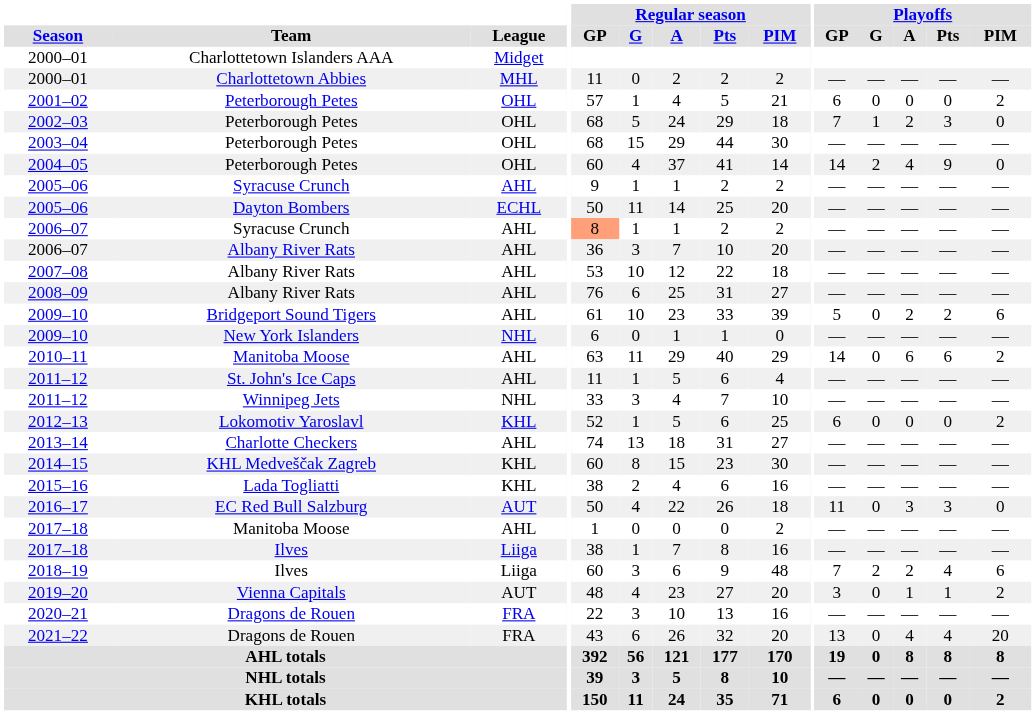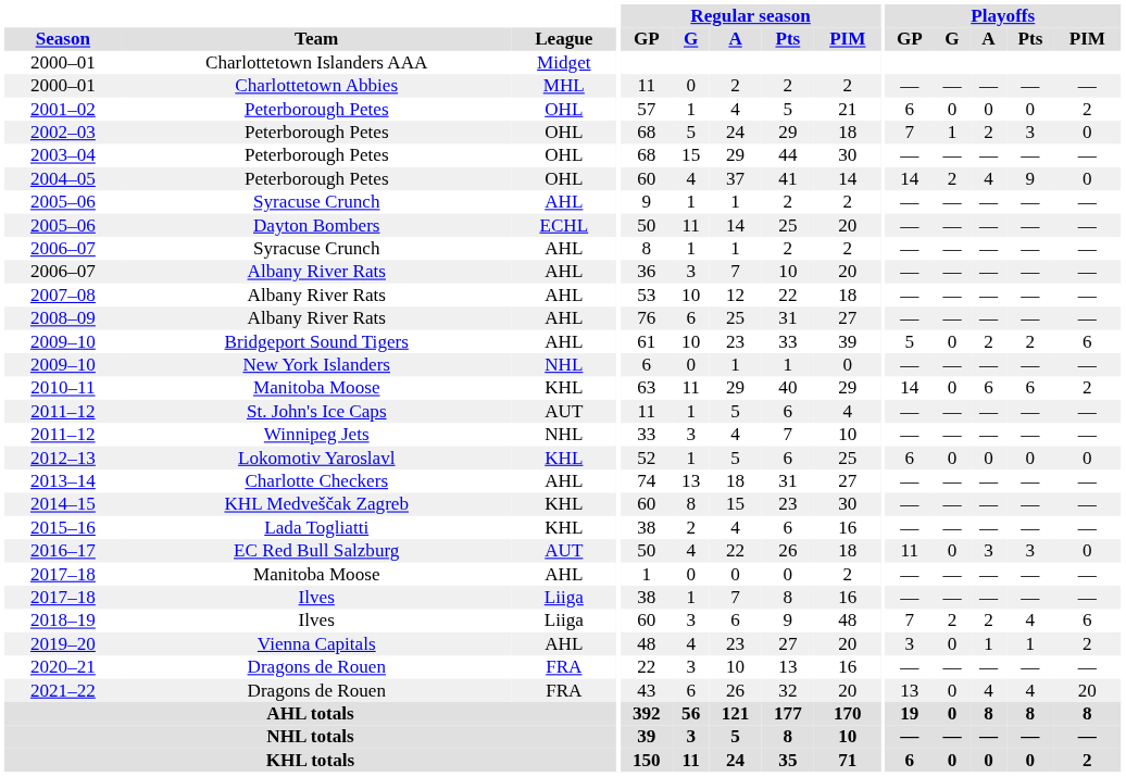 <table border="0" cellpadding="1" cellspacing="0" style="text-align:center; width:60em">
 <tr bgcolor="#e0e0e0">
 <th colspan="3" bgcolor="#ffffff"></th>
 <th rowspan="99" bgcolor="#ffffff"></th>
 <th colspan="5"><a href='#'>Regular season</a></th>
 <th rowspan="99" bgcolor="#ffffff"></th>
 <th colspan="5"><a href='#'>Playoffs</a></th>
 </tr>
 <tr bgcolor="#e0e0e0">
 <th><a href='#'>Season</a></th>
 <th>Team</th>
 <th>League</th>
 <th>GP</th>
 <th><a href='#'>G</a></th>
 <th><a href='#'>A</a></th>
 <th><a href='#'>Pts</a></th>
 <th><a href='#'>PIM</a></th>
 <th>GP</th>
 <th>G</th>
 <th>A</th>
 <th>Pts</th>
 <th>PIM</th>
 </tr>
 <tr>
 <td>2000–01</td>
 <td>Charlottetown Islanders AAA</td>
 <td><a href='#'>Midget</a></td>
 <td></td>
 <td></td>
 <td></td>
 <td></td>
 <td></td>
 <td></td>
 <td></td>
 <td></td>
 <td></td>
 <td></td>
 </tr>
 <tr bgcolor="#f0f0f0">
 <td>2000–01</td>
 <td><a href='#'>Charlottetown Abbies</a></td>
 <td><a href='#'>MHL</a></td>
 <td>11</td>
 <td>0</td>
 <td>2</td>
 <td>2</td>
 <td>2</td>
 <td>—</td>
 <td>—</td>
 <td>—</td>
 <td>—</td>
 <td>—</td>
 </tr>
 <tr>
 <td><a href='#'>2001–02</a></td>
 <td><a href='#'>Peterborough Petes</a></td>
 <td><a href='#'>OHL</a></td>
 <td>57</td>
 <td>1</td>
 <td>4</td>
 <td>5</td>
 <td>21</td>
 <td>6</td>
 <td>0</td>
 <td>0</td>
 <td>0</td>
 <td>2</td>
 </tr>
 <tr bgcolor="#f0f0f0">
 <td><a href='#'>2002–03</a></td>
 <td>Peterborough Petes</td>
 <td>OHL</td>
 <td>68</td>
 <td>5</td>
 <td>24</td>
 <td>29</td>
 <td>18</td>
 <td>7</td>
 <td>1</td>
 <td>2</td>
 <td>3</td>
 <td>0</td>
 </tr>
 <tr>
 <td><a href='#'>2003–04</a></td>
 <td>Peterborough Petes</td>
 <td>OHL</td>
 <td>68</td>
 <td>15</td>
 <td>29</td>
 <td>44</td>
 <td>30</td>
 <td>—</td>
 <td>—</td>
 <td>—</td>
 <td>—</td>
 <td>—</td>
 </tr>
 <tr bgcolor="#f0f0f0">
 <td><a href='#'>2004–05</a></td>
 <td>Peterborough Petes</td>
 <td>OHL</td>
 <td>60</td>
 <td>4</td>
 <td>37</td>
 <td>41</td>
 <td>14</td>
 <td>14</td>
 <td>2</td>
 <td>4</td>
 <td>9</td>
 <td>0</td>
 </tr>
 <tr>
 <td><a href='#'>2005–06</a></td>
 <td><a href='#'>Syracuse Crunch</a></td>
 <td><a href='#'>AHL</a></td>
 <td>9</td>
 <td>1</td>
 <td>1</td>
 <td>2</td>
 <td>2</td>
 <td>—</td>
 <td>—</td>
 <td>—</td>
 <td>—</td>
 <td>—</td>
 </tr>
 <tr bgcolor="#f0f0f0">
 <td><a href='#'>2005–06</a></td>
 <td><a href='#'>Dayton Bombers</a></td>
 <td><a href='#'>ECHL</a></td>
 <td>50</td>
 <td>11</td>
 <td>14</td>
 <td>25</td>
 <td>20</td>
 <td>—</td>
 <td>—</td>
 <td>—</td>
 <td>—</td>
 <td>—</td>
 </tr>
 <tr>
 <td><a href='#'>2006–07</a></td>
 <td>Syracuse Crunch</td>
 <td>AHL</td>
-<td style="background: lightsalmon;">8</td>
+<td>8</td>
 <td>1</td>
 <td>1</td>
 <td>2</td>
 <td>2</td>
 <td>—</td>
 <td>—</td>
 <td>—</td>
 <td>—</td>
 <td>—</td>
 </tr>
 <tr bgcolor="#f0f0f0">
 <td>2006–07</td>
 <td><a href='#'>Albany River Rats</a></td>
 <td>AHL</td>
 <td>36</td>
 <td>3</td>
 <td>7</td>
 <td>10</td>
 <td>20</td>
 <td>—</td>
 <td>—</td>
 <td>—</td>
 <td>—</td>
 <td>—</td>
 </tr>
 <tr>
 <td><a href='#'>2007–08</a></td>
 <td>Albany River Rats</td>
 <td>AHL</td>
 <td>53</td>
 <td>10</td>
 <td>12</td>
 <td>22</td>
 <td>18</td>
 <td>—</td>
 <td>—</td>
 <td>—</td>
 <td>—</td>
 <td>—</td>
 </tr>
 <tr bgcolor="#f0f0f0">
 <td><a href='#'>2008–09</a></td>
 <td>Albany River Rats</td>
 <td>AHL</td>
 <td>76</td>
 <td>6</td>
 <td>25</td>
 <td>31</td>
 <td>27</td>
 <td>—</td>
 <td>—</td>
 <td>—</td>
 <td>—</td>
 <td>—</td>
 </tr>
 <tr>
 <td><a href='#'>2009–10</a></td>
 <td><a href='#'>Bridgeport Sound Tigers</a></td>
 <td>AHL</td>
 <td>61</td>
 <td>10</td>
 <td>23</td>
 <td>33</td>
 <td>39</td>
 <td>5</td>
 <td>0</td>
 <td>2</td>
 <td>2</td>
 <td>6</td>
 </tr>
 <tr bgcolor="#f0f0f0">
 <td><a href='#'>2009–10</a></td>
 <td><a href='#'>New York Islanders</a></td>
 <td><a href='#'>NHL</a></td>
 <td>6</td>
 <td>0</td>
 <td>1</td>
 <td>1</td>
 <td>0</td>
 <td>—</td>
 <td>—</td>
 <td>—</td>
 <td>—</td>
 <td>—</td>
 </tr>
 <tr>
 <td><a href='#'>2010–11</a></td>
 <td><a href='#'>Manitoba Moose</a></td>
-<td>AHL</td>
+<td>KHL</td>
 <td>63</td>
 <td>11</td>
 <td>29</td>
 <td>40</td>
 <td>29</td>
 <td>14</td>
 <td>0</td>
 <td>6</td>
 <td>6</td>
 <td>2</td>
 </tr>
 <tr bgcolor="#f0f0f0">
 <td><a href='#'>2011–12</a></td>
 <td><a href='#'>St. John's Ice Caps</a></td>
-<td>AHL</td>
+<td>AUT</td>
 <td>11</td>
 <td>1</td>
 <td>5</td>
 <td>6</td>
 <td>4</td>
 <td>—</td>
 <td>—</td>
 <td>—</td>
 <td>—</td>
 <td>—</td>
 </tr>
 <tr>
 <td><a href='#'>2011–12</a></td>
 <td><a href='#'>Winnipeg Jets</a></td>
 <td>NHL</td>
 <td>33</td>
 <td>3</td>
 <td>4</td>
 <td>7</td>
 <td>10</td>
 <td>—</td>
 <td>—</td>
 <td>—</td>
 <td>—</td>
 <td>—</td>
 </tr>
 <tr bgcolor="#f0f0f0">
 <td><a href='#'>2012–13</a></td>
 <td><a href='#'>Lokomotiv Yaroslavl</a></td>
 <td><a href='#'>KHL</a></td>
 <td>52</td>
 <td>1</td>
 <td>5</td>
 <td>6</td>
 <td>25</td>
 <td>6</td>
 <td>0</td>
 <td>0</td>
 <td>0</td>
-<td>2</td>
+<td>0</td>
 </tr>
 <tr>
 <td><a href='#'>2013–14</a></td>
 <td><a href='#'>Charlotte Checkers</a></td>
 <td>AHL</td>
 <td>74</td>
 <td>13</td>
 <td>18</td>
 <td>31</td>
 <td>27</td>
 <td>—</td>
 <td>—</td>
 <td>—</td>
 <td>—</td>
 <td>—</td>
 </tr>
 <tr bgcolor="#f0f0f0">
 <td><a href='#'>2014–15</a></td>
 <td><a href='#'>KHL Medveščak Zagreb</a></td>
 <td>KHL</td>
 <td>60</td>
 <td>8</td>
 <td>15</td>
 <td>23</td>
 <td>30</td>
 <td>—</td>
 <td>—</td>
 <td>—</td>
 <td>—</td>
 <td>—</td>
 </tr>
 <tr>
 <td><a href='#'>2015–16</a></td>
 <td><a href='#'>Lada Togliatti</a></td>
 <td>KHL</td>
 <td>38</td>
 <td>2</td>
 <td>4</td>
 <td>6</td>
 <td>16</td>
 <td>—</td>
 <td>—</td>
 <td>—</td>
 <td>—</td>
 <td>—</td>
 </tr>
 <tr bgcolor="#f0f0f0">
 <td><a href='#'>2016–17</a></td>
 <td><a href='#'>EC Red Bull Salzburg</a></td>
 <td><a href='#'>AUT</a></td>
 <td>50</td>
 <td>4</td>
 <td>22</td>
 <td>26</td>
 <td>18</td>
 <td>11</td>
 <td>0</td>
 <td>3</td>
 <td>3</td>
 <td>0</td>
 </tr>
 <tr>
 <td><a href='#'>2017–18</a></td>
 <td>Manitoba Moose</td>
 <td>AHL</td>
 <td>1</td>
 <td>0</td>
 <td>0</td>
 <td>0</td>
 <td>2</td>
 <td>—</td>
 <td>—</td>
 <td>—</td>
 <td>—</td>
 <td>—</td>
 </tr>
 <tr bgcolor="#f0f0f0">
 <td><a href='#'>2017–18</a></td>
 <td><a href='#'>Ilves</a></td>
 <td><a href='#'>Liiga</a></td>
 <td>38</td>
 <td>1</td>
 <td>7</td>
 <td>8</td>
 <td>16</td>
 <td>—</td>
 <td>—</td>
 <td>—</td>
 <td>—</td>
 <td>—</td>
 </tr>
 <tr>
 <td><a href='#'>2018–19</a></td>
 <td>Ilves</td>
 <td>Liiga</td>
 <td>60</td>
 <td>3</td>
 <td>6</td>
 <td>9</td>
 <td>48</td>
 <td>7</td>
 <td>2</td>
 <td>2</td>
 <td>4</td>
 <td>6</td>
 </tr>
 <tr bgcolor="#f0f0f0">
 <td><a href='#'>2019–20</a></td>
 <td><a href='#'>Vienna Capitals</a></td>
-<td>AUT</td>
+<td>AHL</td>
 <td>48</td>
 <td>4</td>
 <td>23</td>
 <td>27</td>
 <td>20</td>
 <td>3</td>
 <td>0</td>
 <td>1</td>
 <td>1</td>
 <td>2</td>
 </tr>
 <tr>
 <td><a href='#'>2020–21</a></td>
 <td><a href='#'>Dragons de Rouen</a></td>
 <td><a href='#'>FRA</a></td>
 <td>22</td>
 <td>3</td>
 <td>10</td>
 <td>13</td>
 <td>16</td>
 <td>—</td>
 <td>—</td>
 <td>—</td>
 <td>—</td>
 <td>—</td>
 </tr>
 <tr bgcolor="#f0f0f0">
 <td><a href='#'>2021–22</a></td>
 <td>Dragons de Rouen</td>
 <td>FRA</td>
 <td>43</td>
 <td>6</td>
 <td>26</td>
 <td>32</td>
 <td>20</td>
 <td>13</td>
 <td>0</td>
 <td>4</td>
 <td>4</td>
 <td>20</td>
 </tr>
 <tr bgcolor="#e0e0e0">
 <th colspan="3">AHL totals</th>
 <th>392</th>
 <th>56</th>
 <th>121</th>
 <th>177</th>
 <th>170</th>
 <th>19</th>
 <th>0</th>
 <th>8</th>
 <th>8</th>
 <th>8</th>
 </tr>
 <tr bgcolor="#e0e0e0">
 <th colspan="3">NHL totals</th>
 <th>39</th>
 <th>3</th>
 <th>5</th>
 <th>8</th>
 <th>10</th>
 <th>—</th>
 <th>—</th>
 <th>—</th>
 <th>—</th>
 <th>—</th>
 </tr>
 <tr bgcolor="#e0e0e0">
 <th colspan="3">KHL totals</th>
 <th>150</th>
 <th>11</th>
 <th>24</th>
 <th>35</th>
 <th>71</th>
 <th>6</th>
 <th>0</th>
 <th>0</th>
 <th>0</th>
 <th>2</th>
 </tr>
 </table>
